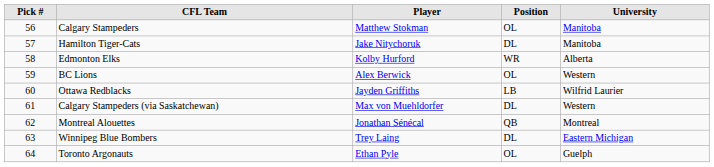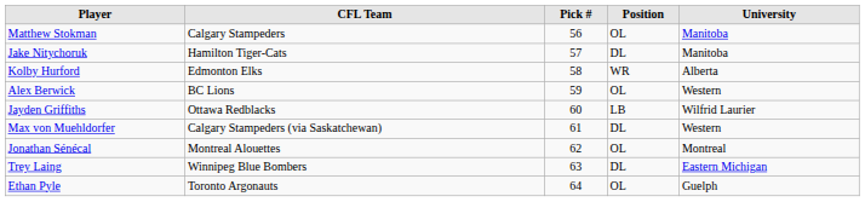 <table class="wikitable" style="width: 90%">
 <tr>
+<th width=20% style="background:#E5E5E5;">Player</th>
+<th width=40% style="background:#E5E5E5;">CFL Team</th>
 <th style="background:#E5E5E5;" width=7%>Pick #</th>
-<th width=40% style="background:#E5E5E5;">CFL Team</th>
-<th width=20% style="background:#E5E5E5;">Player</th>
 <th width=8% style="background:#E5E5E5;">Position</th>
 <th width=20% style="background:#E5E5E5;">University</th>
 </tr>
 <tr>
+<td><a href='#'>Matthew Stokman</a></td>
+<td>Calgary Stampeders</td>
 <td align=center>56</td>
-<td>Calgary Stampeders</td>
-<td><a href='#'>Matthew Stokman</a></td>
 <td>OL</td>
 <td><a href='#'>Manitoba</a></td>
 </tr>
 <tr>
+<td><a href='#'>Jake Nitychoruk</a></td>
+<td>Hamilton Tiger-Cats</td>
 <td align=center>57</td>
-<td>Hamilton Tiger-Cats</td>
-<td><a href='#'>Jake Nitychoruk</a></td>
 <td>DL</td>
 <td>Manitoba</td>
 </tr>
 <tr>
+<td><a href='#'>Kolby Hurford</a></td>
+<td>Edmonton Elks</td>
 <td align=center>58</td>
-<td>Edmonton Elks</td>
-<td><a href='#'>Kolby Hurford</a></td>
 <td>WR</td>
 <td>Alberta</td>
 </tr>
 <tr>
+<td><a href='#'>Alex Berwick</a></td>
+<td>BC Lions</td>
 <td align=center>59</td>
-<td>BC Lions</td>
-<td><a href='#'>Alex Berwick</a></td>
 <td>OL</td>
 <td>Western</td>
 </tr>
 <tr>
+<td><a href='#'>Jayden Griffiths</a></td>
+<td>Ottawa Redblacks</td>
 <td align=center>60</td>
-<td>Ottawa Redblacks</td>
-<td><a href='#'>Jayden Griffiths</a></td>
 <td>LB</td>
 <td>Wilfrid Laurier</td>
 </tr>
 <tr>
+<td><a href='#'>Max von Muehldorfer</a></td>
+<td>Calgary Stampeders (via Saskatchewan)</td>
 <td align=center>61</td>
-<td>Calgary Stampeders (via Saskatchewan)</td>
-<td><a href='#'>Max von Muehldorfer</a></td>
 <td>DL</td>
 <td>Western</td>
 </tr>
 <tr>
+<td><a href='#'>Jonathan Sénécal</a></td>
+<td>Montreal Alouettes</td>
 <td align=center>62</td>
-<td>Montreal Alouettes</td>
-<td><a href='#'>Jonathan Sénécal</a></td>
-<td>QB</td>
+<td>OL</td>
 <td>Montreal</td>
 </tr>
 <tr>
+<td><a href='#'>Trey Laing</a></td>
+<td>Winnipeg Blue Bombers</td>
 <td align=center>63</td>
-<td>Winnipeg Blue Bombers</td>
-<td><a href='#'>Trey Laing</a></td>
 <td>DL</td>
 <td><a href='#'>Eastern Michigan</a></td>
 </tr>
 <tr>
+<td><a href='#'>Ethan Pyle</a></td>
+<td>Toronto Argonauts</td>
 <td align=center>64</td>
-<td>Toronto Argonauts</td>
-<td><a href='#'>Ethan Pyle</a></td>
 <td>OL</td>
 <td>Guelph</td>
 </tr>
 </table>
